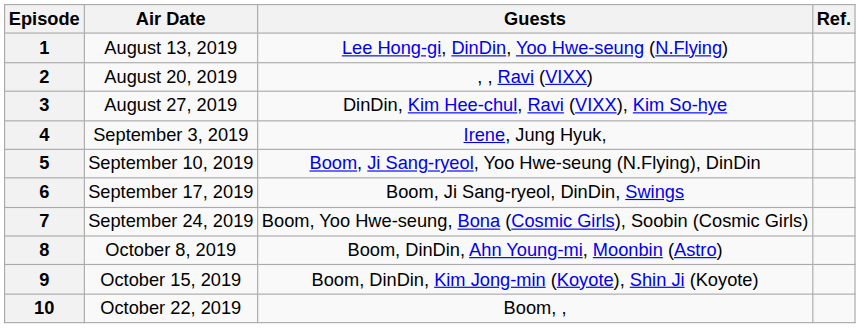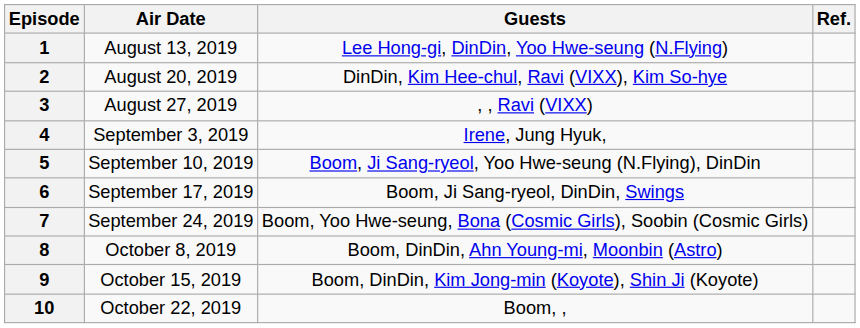 <table class="wikitable" style="text-align:center">
 <tr>
 <th>Episode</th>
 <th>Air Date</th>
 <th>Guests</th>
 <th>Ref.</th>
 </tr>
 <tr>
 <th>1</th>
 <td>August 13, 2019</td>
 <td><a href='#'>Lee Hong-gi</a>, <a href='#'>DinDin</a>, <a href='#'>Yoo Hwe-seung</a> (<a href='#'>N.Flying</a>)</td>
 <td></td>
 </tr>
 <tr>
 <th>2</th>
 <td>August 20, 2019</td>
-<td>, , <a href='#'>Ravi</a> (<a href='#'>VIXX</a>)</td>
+<td>DinDin, <a href='#'>Kim Hee-chul</a>, <a href='#'>Ravi</a> (<a href='#'>VIXX</a>), <a href='#'>Kim So-hye</a></td>
 <td></td>
 </tr>
 <tr>
 <th>3</th>
 <td>August 27, 2019</td>
-<td>DinDin, <a href='#'>Kim Hee-chul</a>, <a href='#'>Ravi</a> (<a href='#'>VIXX</a>), <a href='#'>Kim So-hye</a></td>
+<td>, , <a href='#'>Ravi</a> (<a href='#'>VIXX</a>)</td>
 <td></td>
 </tr>
 <tr>
 <th>4</th>
 <td>September 3, 2019</td>
 <td><a href='#'>Irene</a>, Jung Hyuk, </td>
 <td></td>
 </tr>
 <tr>
 <th>5</th>
 <td>September 10, 2019</td>
 <td><a href='#'>Boom</a>, <a href='#'>Ji Sang-ryeol</a>, Yoo Hwe-seung (N.Flying), DinDin</td>
 <td></td>
 </tr>
 <tr>
 <th>6</th>
 <td>September 17, 2019</td>
 <td>Boom, Ji Sang-ryeol, DinDin, <a href='#'>Swings</a></td>
 <td></td>
 </tr>
 <tr>
 <th>7</th>
 <td>September 24, 2019</td>
 <td>Boom, Yoo Hwe-seung, <a href='#'>Bona</a>  (<a href='#'>Cosmic Girls</a>), Soobin (Cosmic Girls)</td>
 <td></td>
 </tr>
 <tr>
 <th>8</th>
 <td>October 8, 2019</td>
 <td>Boom, DinDin, <a href='#'>Ahn Young-mi</a>, <a href='#'>Moonbin</a> (<a href='#'>Astro</a>)</td>
 <td></td>
 </tr>
 <tr>
 <th>9</th>
 <td>October 15, 2019</td>
 <td>Boom, DinDin, <a href='#'>Kim Jong-min</a> (<a href='#'>Koyote</a>), <a href='#'>Shin Ji</a> (Koyote)</td>
 <td></td>
 </tr>
 <tr>
 <th>10</th>
 <td>October 22, 2019</td>
 <td>Boom, , </td>
 <td></td>
 </tr>
 </table>
